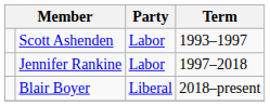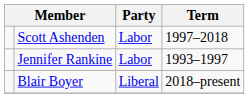 <table class="wikitable">
 <tr>
 <th colspan="2">Member</th>
 <th>Party</th>
 <th>Term</th>
 </tr>
 <tr>
 <td> </td>
 <td><a href='#'>Scott Ashenden</a></td>
 <td><a href='#'>Labor</a></td>
-<td>1993–1997</td>
+<td>1997–2018</td>
 </tr>
 <tr>
 <td> </td>
 <td><a href='#'>Jennifer Rankine</a></td>
 <td><a href='#'>Labor</a></td>
-<td>1997–2018</td>
+<td>1993–1997</td>
 </tr>
 <tr>
 <td> </td>
 <td><a href='#'>Blair Boyer</a></td>
 <td><a href='#'>Liberal</a></td>
 <td>2018–present</td>
 </tr>
 <tr>
 </tr>
 </table>
